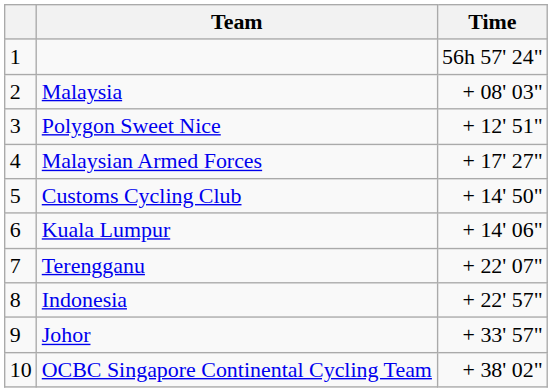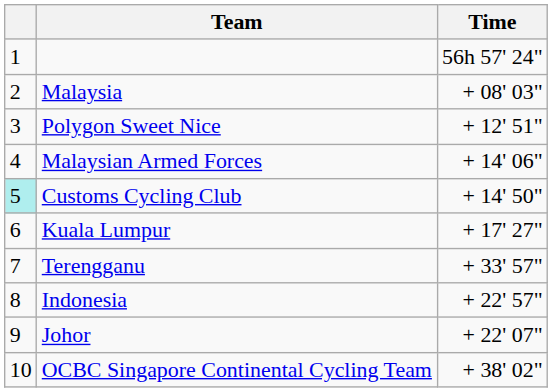 <table class=wikitable>
 <tr>
 <th></th>
 <th>Team</th>
 <th>Time</th>
 </tr>
 <tr>
 <td>1</td>
 <td></td>
 <td align=right>56h 57' 24"</td>
 </tr>
 <tr>
 <td>2</td>
 <td><a href='#'>Malaysia</a></td>
 <td align=right>+ 08' 03"</td>
 </tr>
 <tr>
 <td>3</td>
 <td><a href='#'>Polygon Sweet Nice</a></td>
 <td align=right>+ 12' 51"</td>
 </tr>
 <tr>
 <td>4</td>
 <td><a href='#'>Malaysian Armed Forces</a></td>
-<td align=right>+ 17' 27"</td>
+<td align=right>+ 14' 06"</td>
 </tr>
 <tr>
-<td>5</td>
+<td style="background: paleturquoise;">5</td>
 <td><a href='#'>Customs Cycling Club</a></td>
 <td align=right>+ 14' 50"</td>
 </tr>
 <tr>
 <td>6</td>
 <td><a href='#'>Kuala Lumpur</a></td>
-<td align=right>+ 14' 06"</td>
+<td align=right>+ 17' 27"</td>
 </tr>
 <tr>
 <td>7</td>
 <td><a href='#'>Terengganu</a></td>
-<td align=right>+ 22' 07"</td>
+<td align=right>+ 33' 57"</td>
 </tr>
 <tr>
 <td>8</td>
 <td><a href='#'>Indonesia</a></td>
 <td align=right>+ 22' 57"</td>
 </tr>
 <tr>
 <td>9</td>
 <td><a href='#'>Johor</a></td>
-<td align=right>+ 33' 57"</td>
+<td align=right>+ 22' 07"</td>
 </tr>
 <tr>
 <td>10</td>
 <td><a href='#'>OCBC Singapore Continental Cycling Team</a></td>
 <td align=right>+ 38' 02"</td>
 </tr>
 </table>
